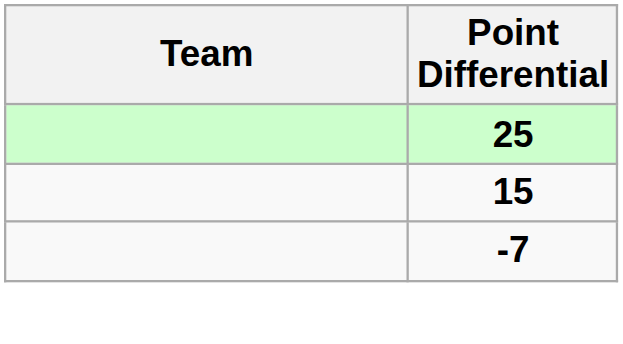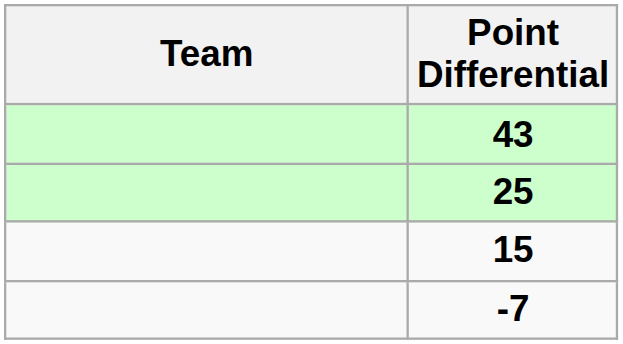 <table class="wikitable" style="text-align:center;">
 <tr>
 <th style="width:10.5em;">Team</th>
 <th style="width:1.5em;">Point Differential</th>
+</tr>
+<tr bgcolor=#cfc>
+<td align="left"></td>
+<td><strong>43</strong></td>
 </tr>
 <tr bgcolor="#cfc">
 <td align="left"></td>
 <td><strong>25</strong></td>
 </tr>
 <tr>
 <td align="left"></td>
 <td><strong>15</strong></td>
 </tr>
 <tr>
 <td align="left"></td>
 <td><strong>-7</strong></td>
 </tr>
 </table>
